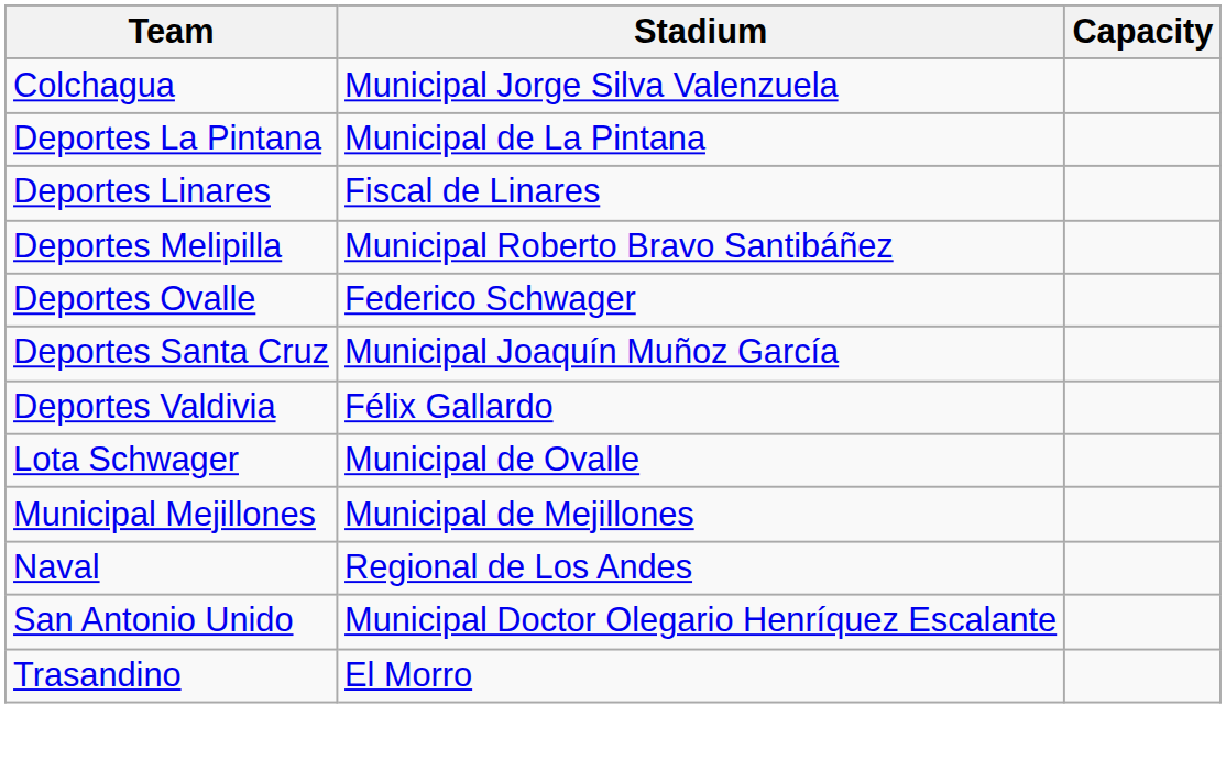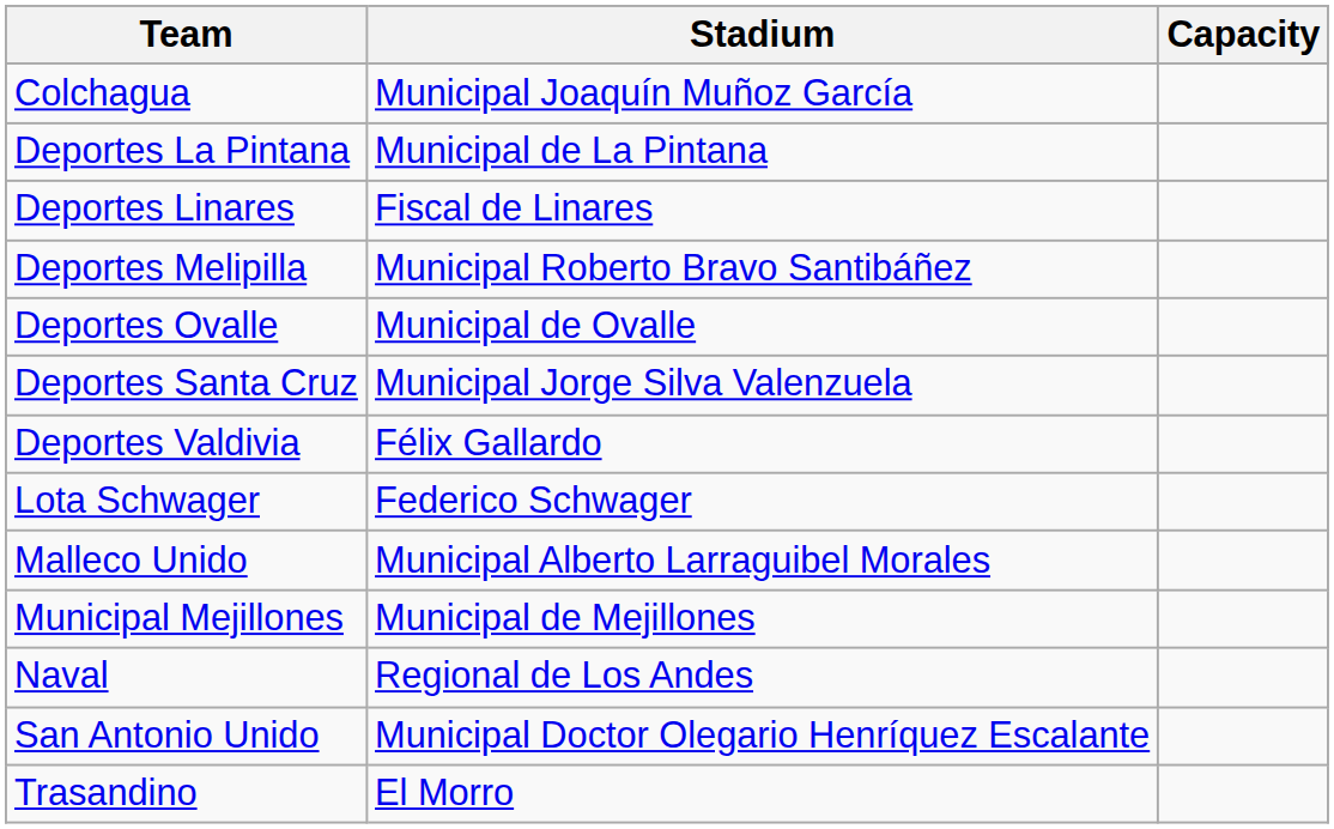 <table class="wikitable sortable" style="text-align: left;">
 <tr>
 <th>Team</th>
 <th>Stadium</th>
 <th>Capacity</th>
 </tr>
 <tr>
 <td><a href='#'>Colchagua</a></td>
-<td><a href='#'>Municipal Jorge Silva Valenzuela</a></td>
+<td><a href='#'>Municipal Joaquín Muñoz García</a></td>
 <td></td>
 </tr>
 <tr>
 <td><a href='#'>Deportes La Pintana</a></td>
 <td><a href='#'>Municipal de La Pintana</a></td>
 <td></td>
 </tr>
 <tr>
 <td><a href='#'>Deportes Linares</a></td>
 <td><a href='#'>Fiscal de Linares</a></td>
 <td></td>
 </tr>
 <tr>
 <td><a href='#'>Deportes Melipilla</a></td>
 <td><a href='#'>Municipal Roberto Bravo Santibáñez</a></td>
 <td></td>
 </tr>
 <tr>
 <td><a href='#'>Deportes Ovalle</a></td>
-<td><a href='#'>Federico Schwager</a></td>
+<td><a href='#'>Municipal de Ovalle</a></td>
 <td></td>
 </tr>
 <tr>
 <td><a href='#'>Deportes Santa Cruz</a></td>
-<td><a href='#'>Municipal Joaquín Muñoz García</a></td>
+<td><a href='#'>Municipal Jorge Silva Valenzuela</a></td>
 <td></td>
 </tr>
 <tr>
 <td><a href='#'>Deportes Valdivia</a></td>
 <td><a href='#'>Félix Gallardo</a></td>
 <td></td>
 </tr>
 <tr>
 <td><a href='#'>Lota Schwager</a></td>
-<td><a href='#'>Municipal de Ovalle</a></td>
+<td><a href='#'>Federico Schwager</a></td>
+<td></td>
+</tr>
+<tr>
+<td><a href='#'>Malleco Unido</a></td>
+<td><a href='#'>Municipal Alberto Larraguibel Morales</a></td>
 <td></td>
 </tr>
 <tr>
 <td><a href='#'>Municipal Mejillones</a></td>
 <td><a href='#'>Municipal de Mejillones</a></td>
 <td></td>
 </tr>
 <tr>
 <td><a href='#'>Naval</a></td>
 <td><a href='#'>Regional de Los Andes</a></td>
 <td></td>
 </tr>
 <tr>
 <td><a href='#'>San Antonio Unido</a></td>
 <td><a href='#'>Municipal Doctor Olegario Henríquez Escalante</a></td>
 <td></td>
 </tr>
 <tr>
 <td><a href='#'>Trasandino</a></td>
 <td><a href='#'>El Morro</a></td>
 <td></td>
 </tr>
 </table>
